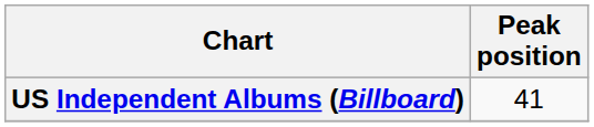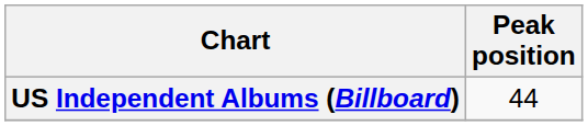 <table class="wikitable plainrowheaders sortable" style="text-align:center;" border="1">
 <tr>
 <th scope="col">Chart</th>
 <th scope="col">Peak<br>position</th>
 </tr>
 <tr>
 <th scope="row">US <a href='#'>Independent Albums</a> (<em><a href='#'>Billboard</a></em>)</th>
-<td>41</td>
+<td>44</td>
 </tr>
 <tr>
 </tr>
 </table>
